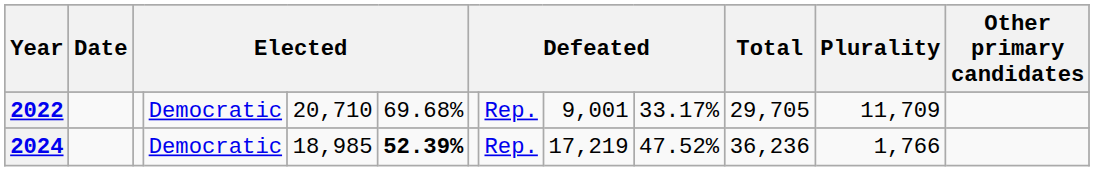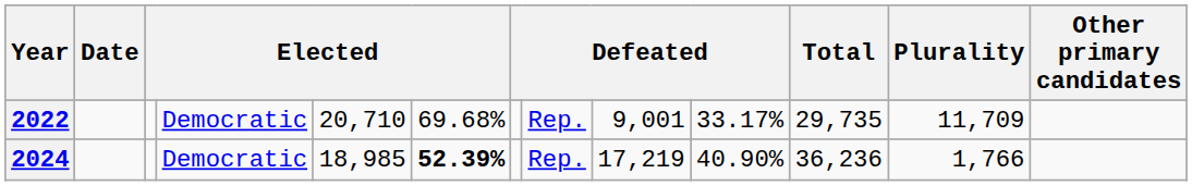 <table class=wikitable>
 <tr>
 <th>Year</th>
 <th>Date</th>
 <th ! colspan="4">Elected</th>
 <th ! colspan="4">Defeated</th>
 <th>Total</th>
 <th>Plurality</th>
 <th>Other primary candidates</th>
 </tr>
 <tr>
 <th valign="top"><a href='#'>2022</a></th>
 <td valign="top"></td>
 <td valign="top"></td>
 <td valign="top" ><a href='#'>Democratic</a></td>
 <td valign="top" align="right">20,710</td>
 <td valign="top" align="right">69.68%</td>
 <td valign="top"></td>
 <td valign="top" ><a href='#'>Rep.</a></td>
 <td valign="top" align="right">9,001</td>
 <td valign="top" align="right">33.17%</td>
-<td valign="top" align="right">29,705</td>
+<td valign="top" align="right">29,735</td>
 <td valign="top" align="right">11,709</td>
 <td valign="top"></td>
 </tr>
 <tr>
 <th valign="top"><a href='#'>2024</a></th>
 <td valign="top"></td>
 <td valign="top"></td>
 <td valign="top" ><a href='#'>Democratic</a></td>
 <td valign="top" align="right">18,985</td>
 <td valign="top" align="right"><strong>52.39%</strong></td>
 <td valign="top"></td>
 <td valign="top" ><a href='#'>Rep.</a></td>
 <td valign="top" align="right">17,219</td>
-<td valign="top" align="right">47.52%</td>
+<td valign="top" align="right">40.90%</td>
 <td valign="top" align="right">36,236</td>
 <td valign="top" align="right">1,766</td>
 </tr>
 </table>
